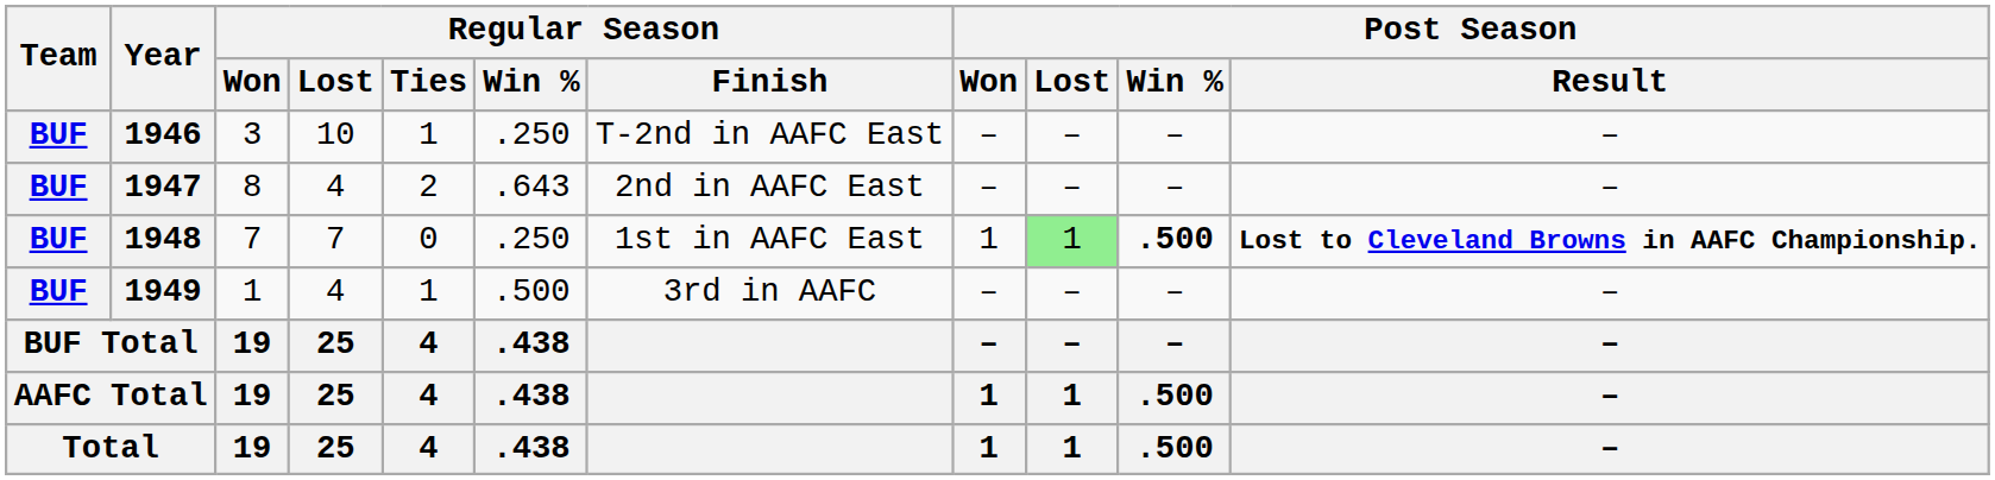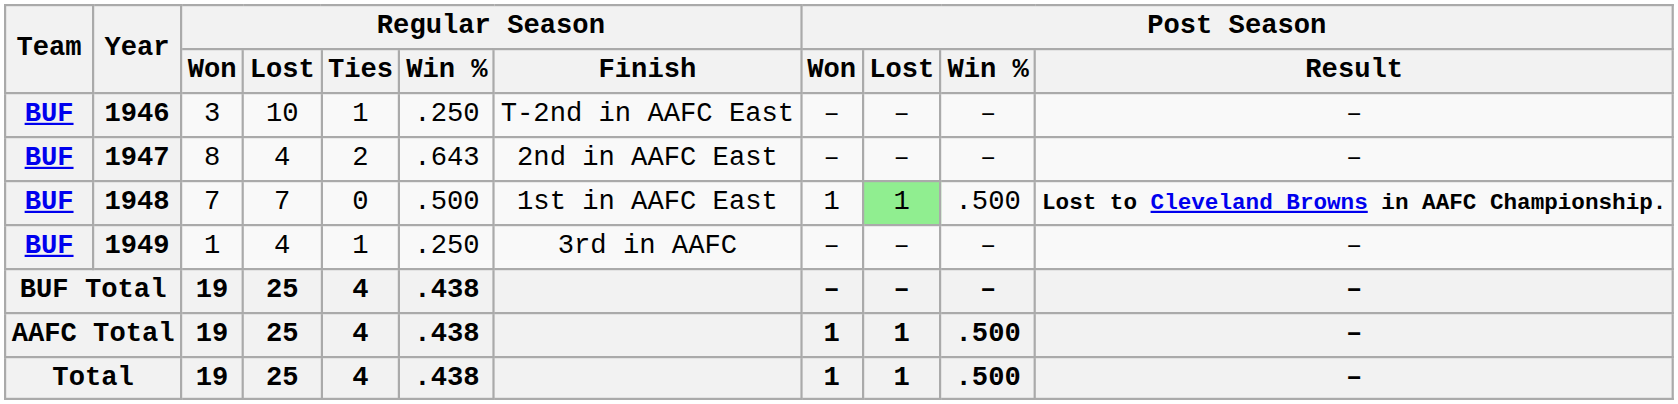 <table class="wikitable" style="font-size: 95%; text-align:center;">
 <tr>
 <th rowspan="2">Team</th>
 <th rowspan="2">Year</th>
 <th colspan="5">Regular Season</th>
 <th colspan="4">Post Season</th>
 </tr>
 <tr>
 <th>Won</th>
 <th>Lost</th>
 <th>Ties</th>
 <th>Win %</th>
 <th>Finish</th>
 <th>Won</th>
 <th>Lost</th>
 <th>Win %</th>
 <th>Result</th>
 </tr>
 <tr>
 <th><a href='#'>BUF</a></th>
 <th>1946</th>
 <td>3</td>
 <td>10</td>
 <td>1</td>
 <td>.250</td>
 <td>T-2nd in AAFC East</td>
 <td>–</td>
 <td>–</td>
 <td>–</td>
 <td>–</td>
 </tr>
 <tr>
 <th><a href='#'>BUF</a></th>
 <th>1947</th>
 <td>8</td>
 <td>4</td>
 <td>2</td>
 <td>.643</td>
 <td>2nd in AAFC East</td>
 <td>–</td>
 <td>–</td>
 <td>–</td>
 <td>–</td>
 </tr>
 <tr>
 <th><a href='#'>BUF</a></th>
 <th>1948</th>
 <td>7</td>
 <td>7</td>
 <td>0</td>
-<td>.250</td>
+<td>.500</td>
 <td>1st in AAFC East</td>
 <td>1</td>
 <td style="background: lightgreen;">1</td>
-<td><strong>.500</strong></td>
+<td>.500</td>
 <td><small><strong>Lost to <a href='#'>Cleveland Browns</a> in AAFC Championship.</strong></small></td>
 </tr>
 <tr>
 <th><a href='#'>BUF</a></th>
 <th>1949</th>
 <td>1</td>
 <td>4</td>
 <td>1</td>
-<td>.500</td>
+<td>.250</td>
 <td>3rd in AAFC</td>
 <td>–</td>
 <td>–</td>
 <td>–</td>
 <td>–</td>
 </tr>
 <tr>
 <th colspan="2">BUF Total</th>
 <th>19</th>
 <th>25</th>
 <th>4</th>
 <th>.438</th>
 <th></th>
 <th>–</th>
 <th>–</th>
 <th>–</th>
 <th>–</th>
 </tr>
 <tr>
 <th colspan="2">AAFC Total</th>
 <th>19</th>
 <th>25</th>
 <th>4</th>
 <th>.438</th>
 <th></th>
 <th>1</th>
 <th>1</th>
 <th>.500</th>
 <th>–</th>
 </tr>
 <tr>
 <th colspan="2">Total</th>
 <th>19</th>
 <th>25</th>
 <th>4</th>
 <th>.438</th>
 <th></th>
 <th>1</th>
 <th>1</th>
 <th>.500</th>
 <th>–</th>
 </tr>
 </table>
